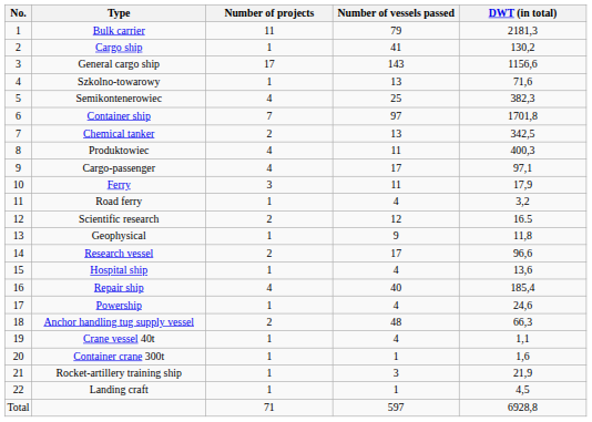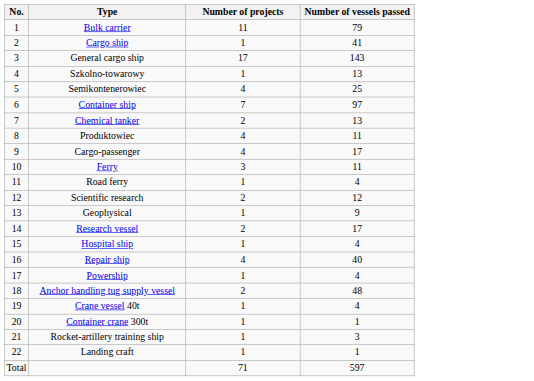 <table class="wikitable" style="text-align:center">
 <tr>
 <th>No.</th>
 <th width="250px">Type</th>
 <th width="180px">Number of projects</th>
 <th width="180px">Number of vessels passed</th>
-<th width="180px"><a href='#'>DWT</a> (in total)</th>
 </tr>
 <tr>
 <td>1</td>
 <td><a href='#'>Bulk carrier</a></td>
 <td>11</td>
 <td>79</td>
-<td>2181,3</td>
 </tr>
 <tr>
 <td>2</td>
 <td><a href='#'>Cargo ship</a></td>
 <td>1</td>
 <td>41</td>
-<td>130,2</td>
 </tr>
 <tr>
 <td>3</td>
 <td>General cargo ship</td>
 <td>17</td>
 <td>143</td>
-<td>1156,6</td>
 </tr>
 <tr>
 <td>4</td>
 <td>Szkolno-towarowy</td>
 <td>1</td>
 <td>13</td>
-<td>71,6</td>
 </tr>
 <tr>
 <td>5</td>
 <td>Semikontenerowiec</td>
 <td>4</td>
 <td>25</td>
-<td>382,3</td>
 </tr>
 <tr>
 <td>6</td>
 <td><a href='#'>Container ship</a></td>
 <td>7</td>
 <td>97</td>
-<td>1701,8</td>
 </tr>
 <tr>
 <td>7</td>
 <td><a href='#'>Chemical tanker</a></td>
 <td>2</td>
 <td>13</td>
-<td>342,5</td>
 </tr>
 <tr>
 <td>8</td>
 <td>Produktowiec</td>
 <td>4</td>
 <td>11</td>
-<td>400,3</td>
 </tr>
 <tr>
 <td>9</td>
 <td>Cargo-passenger</td>
 <td>4</td>
 <td>17</td>
-<td>97,1</td>
 </tr>
 <tr>
 <td>10</td>
 <td><a href='#'>Ferry</a></td>
 <td>3</td>
 <td>11</td>
-<td>17,9</td>
 </tr>
 <tr>
 <td>11</td>
 <td>Road ferry</td>
 <td>1</td>
 <td>4</td>
-<td>3,2</td>
 </tr>
 <tr>
 <td>12</td>
 <td>Scientific research</td>
 <td>2</td>
 <td>12</td>
-<td>16.5</td>
 </tr>
 <tr>
 <td>13</td>
 <td>Geophysical</td>
 <td>1</td>
 <td>9</td>
-<td>11,8</td>
 </tr>
 <tr>
 <td>14</td>
 <td><a href='#'>Research vessel</a></td>
 <td>2</td>
 <td>17</td>
-<td>96,6</td>
 </tr>
 <tr>
 <td>15</td>
 <td><a href='#'>Hospital ship</a></td>
 <td>1</td>
 <td>4</td>
-<td>13,6</td>
 </tr>
 <tr>
 <td>16</td>
 <td><a href='#'>Repair ship</a></td>
 <td>4</td>
 <td>40</td>
-<td>185,4</td>
 </tr>
 <tr>
 <td>17</td>
 <td><a href='#'>Powership</a></td>
 <td>1</td>
 <td>4</td>
-<td>24,6</td>
 </tr>
 <tr>
 <td>18</td>
 <td><a href='#'>Anchor handling tug supply vessel</a></td>
 <td>2</td>
 <td>48</td>
-<td>66,3</td>
 </tr>
 <tr>
 <td>19</td>
 <td><a href='#'>Crane vessel</a> 40t</td>
 <td>1</td>
 <td>4</td>
-<td>1,1</td>
 </tr>
 <tr>
 <td>20</td>
 <td><a href='#'>Container crane</a> 300t</td>
 <td>1</td>
 <td>1</td>
-<td>1,6</td>
 </tr>
 <tr>
 <td>21</td>
 <td>Rocket-artillery training ship</td>
 <td>1</td>
 <td>3</td>
-<td>21,9</td>
 </tr>
 <tr>
 <td>22</td>
 <td>Landing craft</td>
 <td>1</td>
 <td>1</td>
-<td>4,5</td>
 </tr>
 <tr>
 <td>Total</td>
 <td></td>
 <td>71</td>
 <td>597</td>
-<td>6928,8</td>
 </tr>
 </table>
